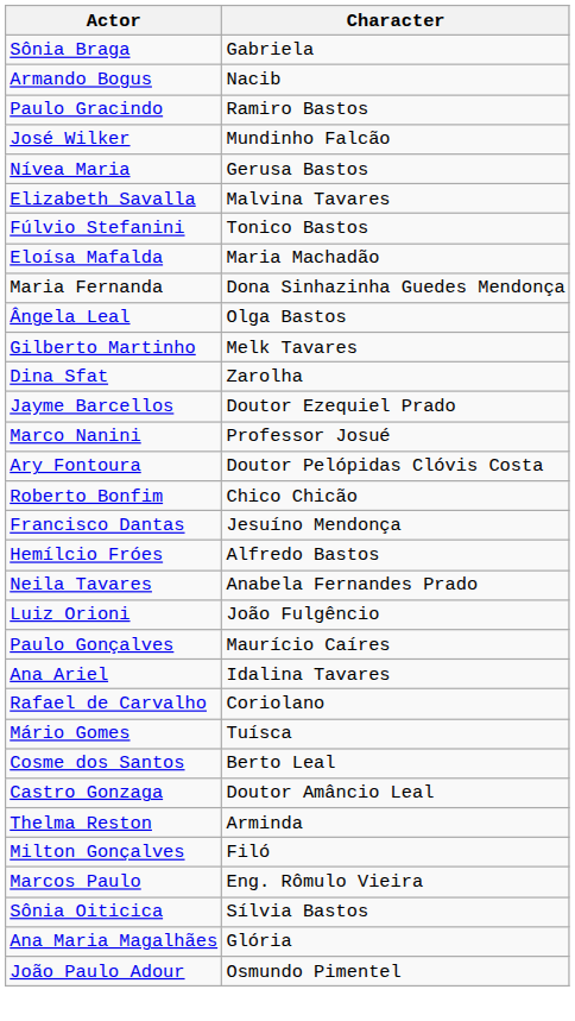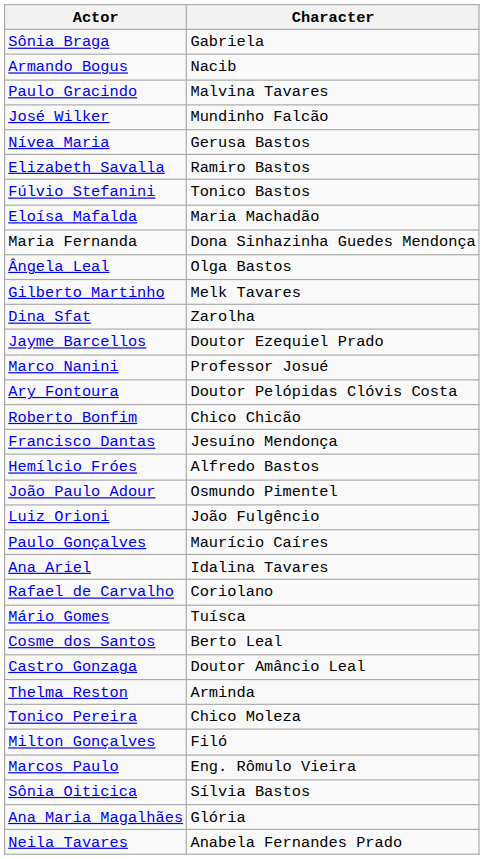 <table class="wikitable sortable">
 <tr>
 <th>Actor</th>
 <th>Character</th>
 </tr>
 <tr>
 <td><a href='#'>Sônia Braga</a></td>
 <td>Gabriela</td>
 </tr>
 <tr>
 <td><a href='#'>Armando Bogus</a></td>
 <td>Nacib</td>
 </tr>
 <tr>
 <td><a href='#'>Paulo Gracindo</a></td>
-<td>Ramiro Bastos</td>
+<td>Malvina Tavares</td>
 </tr>
 <tr>
 <td><a href='#'>José Wilker</a></td>
 <td>Mundinho Falcão</td>
 </tr>
 <tr>
 <td><a href='#'>Nívea Maria</a></td>
 <td>Gerusa Bastos</td>
 </tr>
 <tr>
 <td><a href='#'>Elizabeth Savalla</a></td>
-<td>Malvina Tavares</td>
+<td>Ramiro Bastos</td>
 </tr>
 <tr>
 <td><a href='#'>Fúlvio Stefanini</a></td>
 <td>Tonico Bastos</td>
 </tr>
 <tr>
 <td><a href='#'>Eloísa Mafalda</a></td>
 <td>Maria Machadão</td>
 </tr>
 <tr>
 <td>Maria Fernanda</td>
 <td>Dona Sinhazinha Guedes Mendonça</td>
 </tr>
 <tr>
 <td><a href='#'>Ângela Leal</a></td>
 <td>Olga Bastos</td>
 </tr>
 <tr>
 <td><a href='#'>Gilberto Martinho</a></td>
 <td>Melk Tavares</td>
 </tr>
 <tr>
 <td><a href='#'>Dina Sfat</a></td>
 <td>Zarolha</td>
 </tr>
 <tr>
 <td><a href='#'>Jayme Barcellos</a></td>
 <td>Doutor Ezequiel Prado</td>
 </tr>
 <tr>
 <td><a href='#'>Marco Nanini</a></td>
 <td>Professor Josué</td>
 </tr>
 <tr>
 <td><a href='#'>Ary Fontoura</a></td>
 <td>Doutor Pelópidas Clóvis Costa</td>
 </tr>
 <tr>
 <td><a href='#'>Roberto Bonfim</a></td>
 <td>Chico Chicão</td>
 </tr>
 <tr>
 <td><a href='#'>Francisco Dantas</a></td>
 <td>Jesuíno Mendonça</td>
 </tr>
 <tr>
 <td><a href='#'>Hemílcio Fróes</a></td>
 <td>Alfredo Bastos</td>
 </tr>
 <tr>
-<td><a href='#'>Neila Tavares</a></td>
-<td>Anabela Fernandes Prado</td>
+<td><a href='#'>João Paulo Adour</a></td>
+<td>Osmundo Pimentel</td>
 </tr>
 <tr>
 <td><a href='#'>Luiz Orioni</a></td>
 <td>João Fulgêncio</td>
 </tr>
 <tr>
 <td><a href='#'>Paulo Gonçalves</a></td>
 <td>Maurício Caíres</td>
 </tr>
 <tr>
 <td><a href='#'>Ana Ariel</a></td>
 <td>Idalina Tavares</td>
 </tr>
 <tr>
 <td><a href='#'>Rafael de Carvalho</a></td>
 <td>Coriolano</td>
 </tr>
 <tr>
 <td><a href='#'>Mário Gomes</a></td>
 <td>Tuísca</td>
 </tr>
 <tr>
 <td><a href='#'>Cosme dos Santos</a></td>
 <td>Berto Leal</td>
 </tr>
 <tr>
 <td><a href='#'>Castro Gonzaga</a></td>
 <td>Doutor Amâncio Leal</td>
 </tr>
 <tr>
 <td><a href='#'>Thelma Reston</a></td>
 <td>Arminda</td>
 </tr>
 <tr>
+<td><a href='#'>Tonico Pereira</a></td>
+<td>Chico Moleza</td>
+</tr>
+<tr>
 <td><a href='#'>Milton Gonçalves</a></td>
 <td>Filó</td>
 </tr>
 <tr>
 <td><a href='#'>Marcos Paulo</a></td>
 <td>Eng. Rômulo Vieira</td>
 </tr>
 <tr>
 <td><a href='#'>Sônia Oiticica</a></td>
 <td>Sílvia Bastos</td>
 </tr>
 <tr>
 <td><a href='#'>Ana Maria Magalhães</a></td>
 <td>Glória</td>
 </tr>
 <tr>
-<td><a href='#'>João Paulo Adour</a></td>
-<td>Osmundo Pimentel</td>
+<td><a href='#'>Neila Tavares</a></td>
+<td>Anabela Fernandes Prado</td>
 </tr>
 </table>
